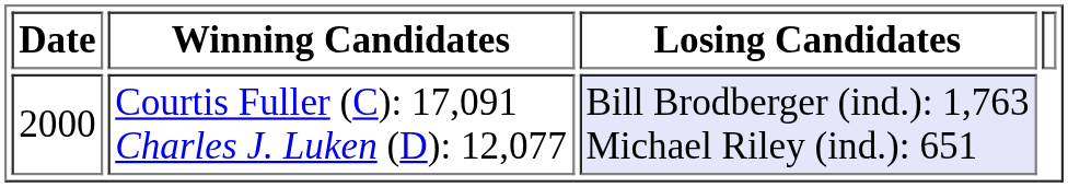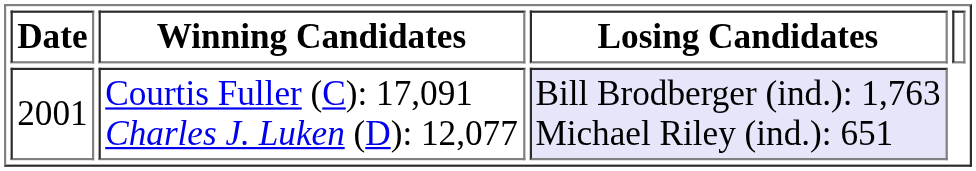 <table table border="1" cellpadding="2">
 <tr>
 <th>Date</th>
 <th>Winning Candidates</th>
 <th>Losing Candidates</th>
 <th></th>
 </tr>
 <tr>
-<td>2000</td>
+<td>2001</td>
 <td><a href='#'>Courtis Fuller</a> (<a href='#'>C</a>): 17,091<br><em><a href='#'>Charles J. Luken</a></em> (<a href='#'>D</a>): 12,077</td>
 <td style="background: lavender;">Bill Brodberger (ind.): 1,763<br>Michael Riley (ind.): 651</td>
 </tr>
 </table>
